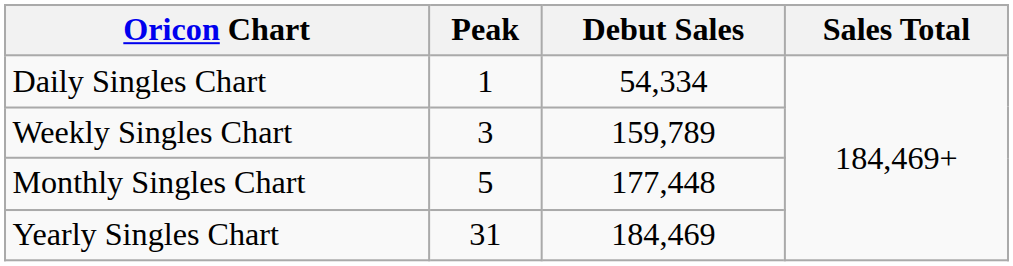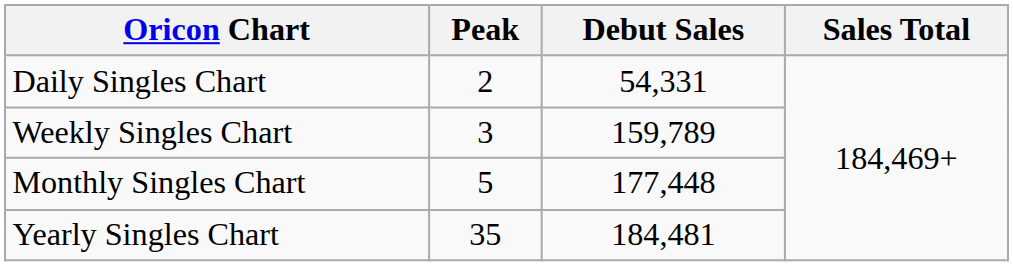 <table class="wikitable" style="width:500px;">
 <tr>
 <th style="text-align:center;"><a href='#'>Oricon</a> Chart</th>
 <th style="text-align:center;">Peak</th>
 <th style="text-align:center;">Debut Sales</th>
 <th style="text-align:center;">Sales Total</th>
 </tr>
 <tr>
 <td align="left">Daily Singles Chart</td>
-<td style="text-align:center;">1</td>
-<td style="text-align:center;">54,334</td>
+<td style="text-align:center;">2</td>
+<td style="text-align:center;">54,331</td>
 <td style="text-align:center;" rowspan="4">184,469+</td>
 </tr>
 <tr>
 <td align="left">Weekly Singles Chart</td>
 <td style="text-align:center;">3</td>
 <td style="text-align:center;">159,789</td>
 </tr>
 <tr>
 <td align="left">Monthly Singles Chart</td>
 <td style="text-align:center;">5</td>
 <td style="text-align:center;">177,448</td>
 </tr>
 <tr>
 <td align="left">Yearly Singles Chart</td>
-<td style="text-align:center;">31</td>
-<td style="text-align:center;">184,469</td>
+<td style="text-align:center;">35</td>
+<td style="text-align:center;">184,481</td>
 </tr>
 </table>
